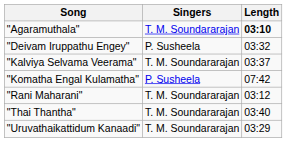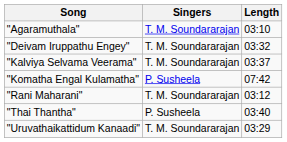 <table class="wikitable" style="font-size:95%;">
 <tr>
 <th>Song</th>
 <th>Singers</th>
 <th>Length</th>
 </tr>
 <tr>
 <td>"Agaramuthala"</td>
 <td><a href='#'>T. M. Soundararajan</a></td>
-<td><strong>03:10</strong></td>
+<td>03:10</td>
 </tr>
 <tr>
 <td>"Deivam Iruppathu Engey"</td>
-<td>P. Susheela</td>
+<td>T. M. Soundararajan</td>
 <td>03:32</td>
 </tr>
 <tr>
 <td>"Kalviya Selvama Veerama"</td>
 <td>T. M. Soundararajan</td>
 <td>03:37</td>
 </tr>
 <tr>
 <td>"Komatha Engal Kulamatha"</td>
 <td><a href='#'>P. Susheela</a></td>
 <td>07:42</td>
 </tr>
 <tr>
 <td>"Rani Maharani"</td>
 <td>T. M. Soundararajan</td>
 <td>03:12</td>
 </tr>
 <tr>
 <td>"Thai Thantha"</td>
-<td>T. M. Soundararajan</td>
+<td>P. Susheela</td>
 <td>03:40</td>
 </tr>
 <tr>
 <td>"Uruvathaikattidum Kanaadi"</td>
 <td>T. M. Soundararajan</td>
 <td>03:29</td>
 </tr>
 </table>
